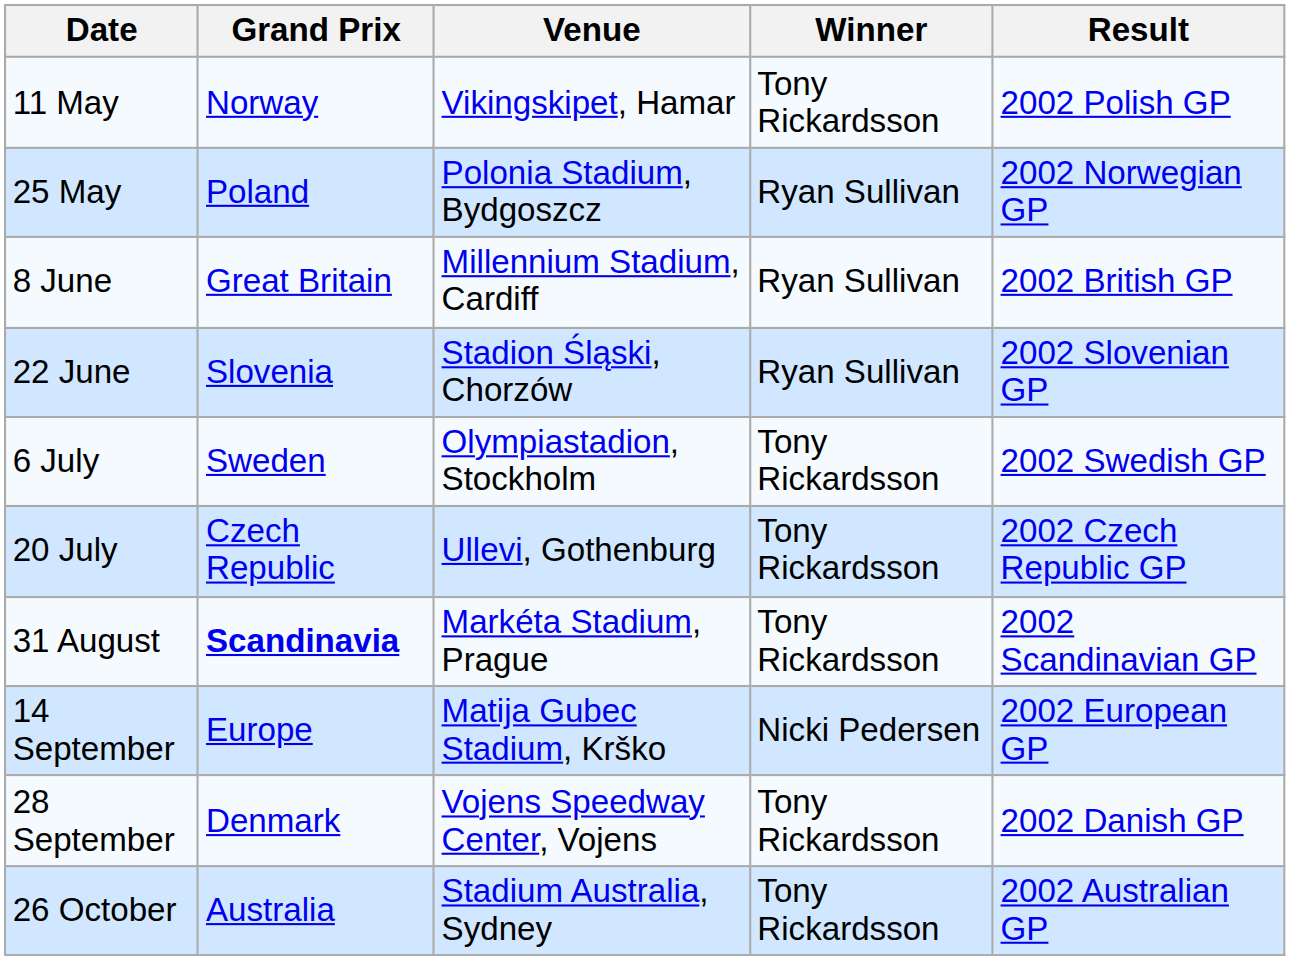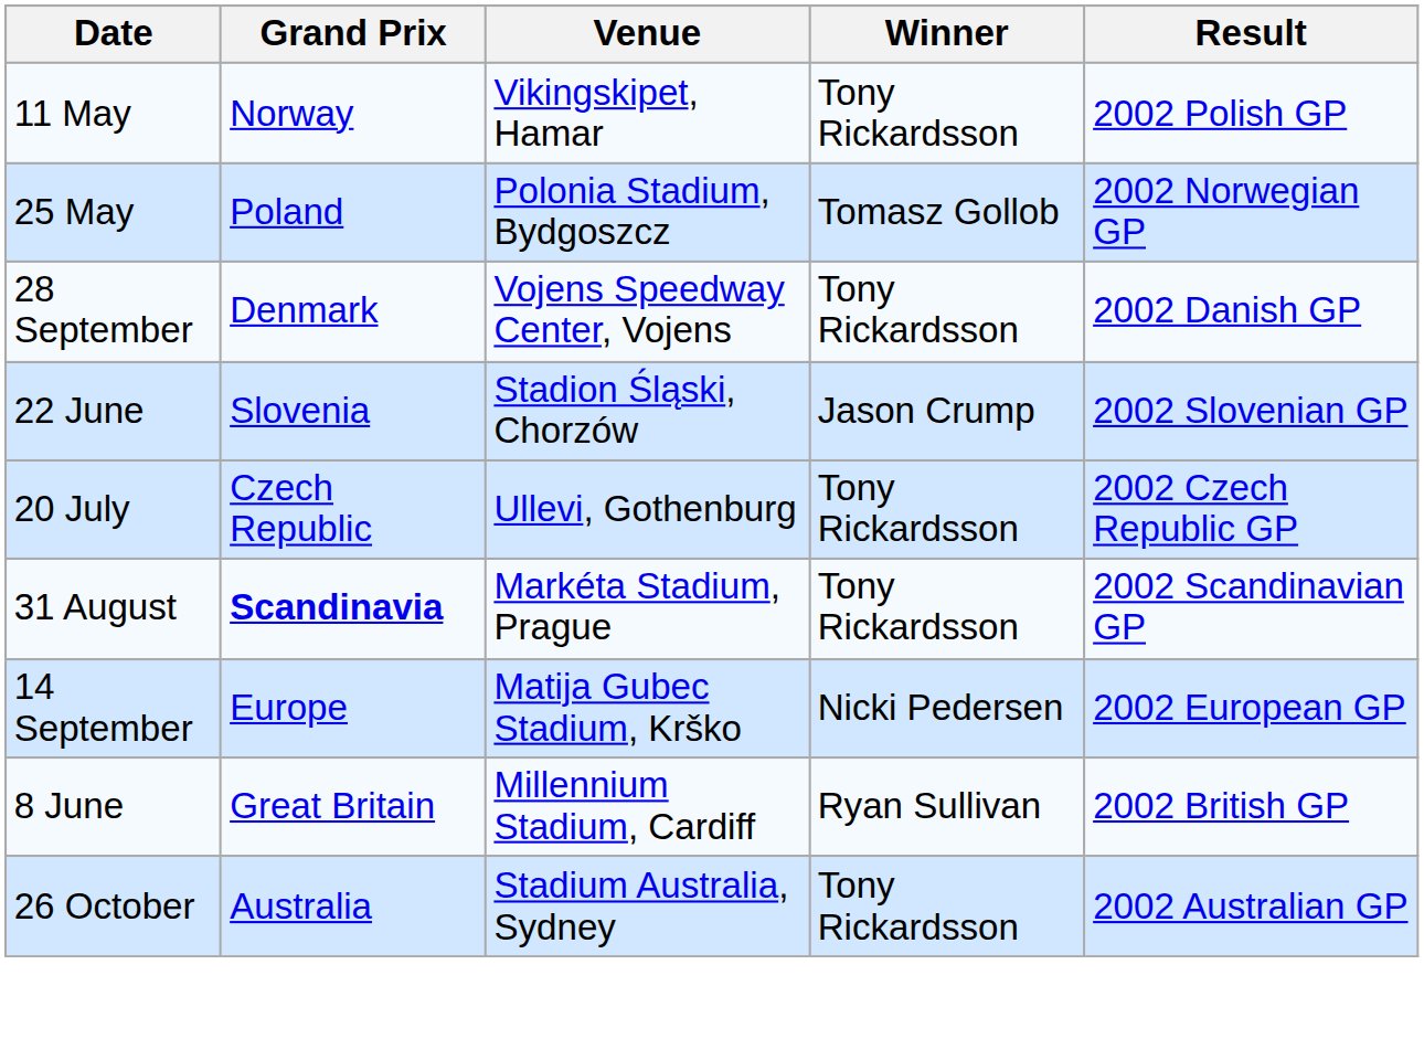 <table class="wikitable" width=70% style="border-collapse:collapse">
 <tr align=left style="background:#efefef;">
 <th width=100>Date</th>
 <th width=130>Grand Prix</th>
 <th width=200>Venue</th>
 <th width=150>Winner</th>
 <th width=200>Result</th>
 </tr>
 <tr align=left style="background:#F5FAFF;">
 <td>11 May</td>
 <td><a href='#'>Norway</a></td>
 <td><a href='#'>Vikingskipet</a>, Hamar</td>
 <td> Tony Rickardsson</td>
 <td><a href='#'>2002 Polish GP</a></td>
 </tr>
 <tr align=left style="background:#D0E7FF;">
 <td>25 May</td>
 <td><a href='#'>Poland</a></td>
 <td><a href='#'>Polonia Stadium</a>, Bydgoszcz</td>
-<td> Ryan Sullivan</td>
+<td> Tomasz Gollob</td>
 <td><a href='#'>2002 Norwegian GP</a></td>
 </tr>
 <tr align=left style="background:#F5FAFF;">
-<td>8 June</td>
-<td><a href='#'>Great Britain</a></td>
-<td><a href='#'>Millennium Stadium</a>, Cardiff</td>
-<td> Ryan Sullivan</td>
-<td><a href='#'>2002 British GP</a></td>
+<td>28 September</td>
+<td><a href='#'>Denmark</a></td>
+<td><a href='#'>Vojens Speedway Center</a>, Vojens</td>
+<td> Tony Rickardsson</td>
+<td><a href='#'>2002 Danish GP</a></td>
 </tr>
 <tr align=left style="background:#D0E7FF;">
 <td>22 June</td>
 <td><a href='#'>Slovenia</a></td>
 <td><a href='#'>Stadion Śląski</a>, Chorzów</td>
-<td> Ryan Sullivan</td>
+<td> Jason Crump</td>
 <td><a href='#'>2002 Slovenian GP</a></td>
-</tr>
-<tr align=left style="background:#F5FAFF;">
-<td>6 July</td>
-<td><a href='#'>Sweden</a></td>
-<td><a href='#'>Olympiastadion</a>, Stockholm</td>
-<td> Tony Rickardsson</td>
-<td><a href='#'>2002 Swedish GP</a></td>
 </tr>
 <tr align=left style="background:#D0E7FF;">
 <td>20 July</td>
 <td><a href='#'>Czech Republic</a></td>
 <td><a href='#'>Ullevi</a>, Gothenburg</td>
 <td> Tony Rickardsson</td>
 <td><a href='#'>2002 Czech Republic GP</a></td>
 </tr>
 <tr align=left style="background:#F5FAFF;">
 <td>31 August</td>
 <td><strong><a href='#'>Scandinavia</a></strong></td>
 <td><a href='#'>Markéta Stadium</a>, Prague</td>
 <td> Tony Rickardsson</td>
 <td><a href='#'>2002 Scandinavian GP</a></td>
 </tr>
 <tr align=left style="background:#D0E7FF;">
 <td>14 September</td>
 <td><a href='#'>Europe</a></td>
 <td><a href='#'>Matija Gubec Stadium</a>, Krško</td>
 <td> Nicki Pedersen</td>
 <td><a href='#'>2002 European GP</a></td>
 </tr>
 <tr align=left style="background:#F5FAFF;">
-<td>28 September</td>
-<td><a href='#'>Denmark</a></td>
-<td><a href='#'>Vojens Speedway Center</a>, Vojens</td>
-<td> Tony Rickardsson</td>
-<td><a href='#'>2002 Danish GP</a></td>
+<td>8 June</td>
+<td><a href='#'>Great Britain</a></td>
+<td><a href='#'>Millennium Stadium</a>, Cardiff</td>
+<td> Ryan Sullivan</td>
+<td><a href='#'>2002 British GP</a></td>
 </tr>
 <tr align=left style="background:#D0E7FF;">
 <td>26 October</td>
 <td><a href='#'>Australia</a></td>
 <td><a href='#'>Stadium Australia</a>, Sydney</td>
 <td> Tony Rickardsson</td>
 <td><a href='#'>2002 Australian GP</a></td>
 </tr>
 </table>
